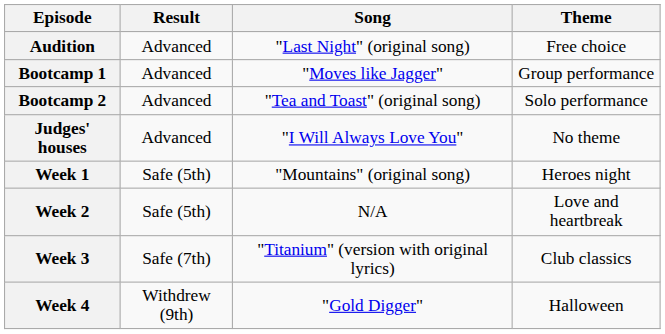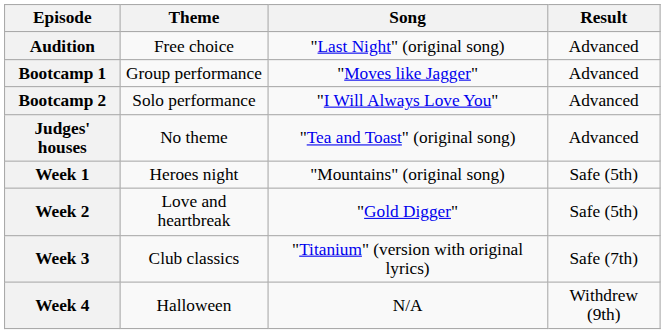 <table class="wikitable" style="text-align: center;">
 <tr>
 <th scope="col">Episode</th>
+<th scope="col">Theme</th>
+<th scope="col">Song</th>
 <th scope="col">Result</th>
-<th scope="col">Song</th>
-<th scope="col">Theme</th>
 </tr>
 <tr>
 <th scope="row">Audition</th>
+<td>Free choice</td>
+<td>"<a href='#'>Last Night</a>" (original song)</td>
 <td font-size:85%>Advanced</td>
-<td>"<a href='#'>Last Night</a>" (original song)</td>
-<td>Free choice</td>
 </tr>
 <tr>
 <th scope="row">Bootcamp 1</th>
+<td>Group performance</td>
+<td>"<a href='#'>Moves like Jagger</a>"</td>
 <td font-size:85%>Advanced</td>
-<td>"<a href='#'>Moves like Jagger</a>"</td>
-<td>Group performance</td>
 </tr>
 <tr>
 <th scope="row">Bootcamp 2</th>
+<td>Solo performance</td>
+<td>"<a href='#'>I Will Always Love You</a>"</td>
 <td font-size:85%>Advanced</td>
-<td>"<a href='#'>Tea and Toast</a>" (original song)</td>
-<td>Solo performance</td>
 </tr>
 <tr>
 <th scope="row">Judges' houses</th>
+<td>No theme</td>
+<td>"<a href='#'>Tea and Toast</a>" (original song)</td>
 <td>Advanced</td>
-<td>"<a href='#'>I Will Always Love You</a>"</td>
-<td>No theme</td>
 </tr>
 <tr>
 <th scope="row">Week 1</th>
+<td>Heroes night</td>
+<td>"Mountains" (original song)</td>
 <td font-size:85%>Safe (5th)</td>
-<td>"Mountains" (original song)</td>
-<td>Heroes night</td>
 </tr>
 <tr>
 <th scope="row">Week 2</th>
+<td>Love and heartbreak</td>
+<td>"<a href='#'>Gold Digger</a>"</td>
 <td font-size:85%>Safe (5th)</td>
-<td>N/A</td>
-<td>Love and heartbreak</td>
 </tr>
 <tr>
 <th scope="row">Week 3</th>
+<td>Club classics</td>
+<td>"<a href='#'>Titanium</a>" (version with original lyrics)</td>
 <td font-size:85%>Safe (7th)</td>
-<td>"<a href='#'>Titanium</a>" (version with original lyrics)</td>
-<td>Club classics</td>
 </tr>
 <tr>
 <th scope="row">Week 4</th>
+<td>Halloween</td>
+<td>N/A</td>
 <td font-size:85%>Withdrew (9th)</td>
-<td>"<a href='#'>Gold Digger</a>"</td>
-<td>Halloween</td>
 </tr>
 </table>
